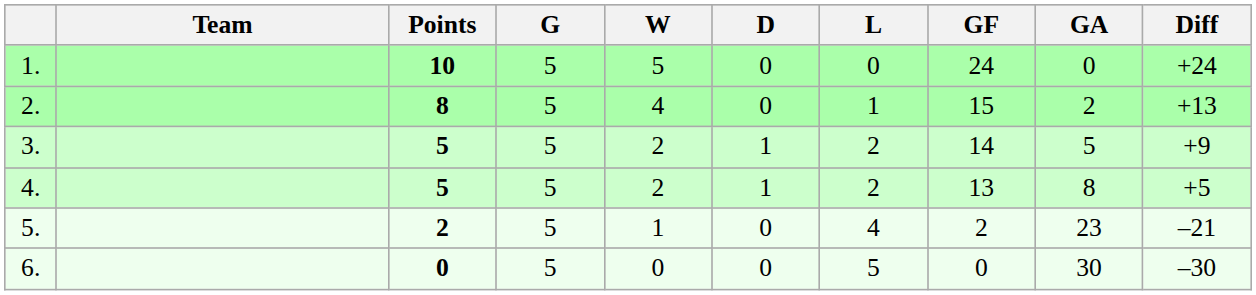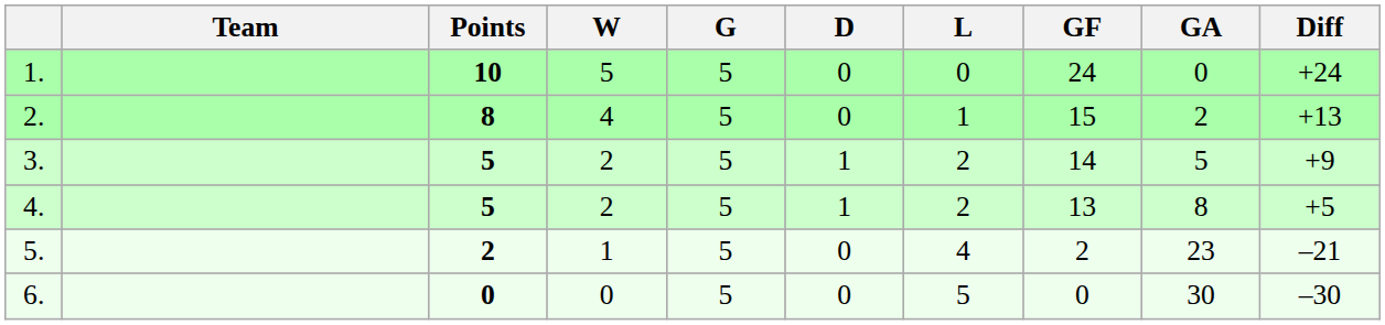 <table class=wikitable style="text-align:center">
 <tr bgcolor="#DCDCDC">
 <th width="25"></th>
 <th width="200">Team</th>
 <th width="60">Points</th>
+<th width="60">W</th>
 <th width="60">G</th>
-<th width="60">W</th>
 <th width="60">D</th>
 <th width="60">L</th>
 <th width="60">GF</th>
 <th width="60">GA</th>
 <th width="60">Diff</th>
 </tr>
 <tr bgcolor=#AAFFAA>
 <td>1.</td>
 <td align=left></td>
 <td><strong>10</strong></td>
 <td>5</td>
 <td>5</td>
 <td>0</td>
 <td>0</td>
 <td>24</td>
 <td>0</td>
 <td>+24</td>
 </tr>
 <tr bgcolor=#AAFFAA>
 <td>2.</td>
 <td align=left></td>
 <td><strong>8</strong></td>
+<td>4</td>
 <td>5</td>
-<td>4</td>
 <td>0</td>
 <td>1</td>
 <td>15</td>
 <td>2</td>
 <td>+13</td>
 </tr>
 <tr bgcolor=#CCFFCC>
 <td>3.</td>
 <td align=left></td>
 <td><strong>5</strong></td>
+<td>2</td>
 <td>5</td>
-<td>2</td>
 <td>1</td>
 <td>2</td>
 <td>14</td>
 <td>5</td>
 <td>+9</td>
 </tr>
 <tr bgcolor=#CCFFCC>
 <td>4.</td>
 <td align=left></td>
 <td><strong>5</strong></td>
+<td>2</td>
 <td>5</td>
-<td>2</td>
 <td>1</td>
 <td>2</td>
 <td>13</td>
 <td>8</td>
 <td>+5</td>
 </tr>
 <tr bgcolor=#EEFFEE>
 <td>5.</td>
 <td align=left></td>
 <td><strong>2</strong></td>
+<td>1</td>
 <td>5</td>
-<td>1</td>
 <td>0</td>
 <td>4</td>
 <td>2</td>
 <td>23</td>
 <td>–21</td>
 </tr>
 <tr bgcolor=#EEFFEE>
 <td>6.</td>
 <td align=left></td>
 <td><strong>0</strong></td>
+<td>0</td>
 <td>5</td>
-<td>0</td>
 <td>0</td>
 <td>5</td>
 <td>0</td>
 <td>30</td>
 <td>–30</td>
 </tr>
 </table>
